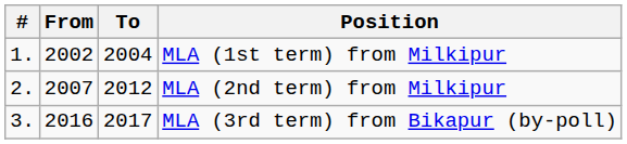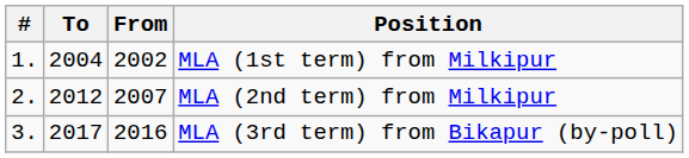 <table class="wikitable">
 <tr>
 <th>#</th>
+<th>To</th>
 <th>From</th>
-<th>To</th>
 <th>Position</th>
 </tr>
 <tr>
 <td>1.</td>
+<td>2004</td>
 <td>2002</td>
-<td>2004</td>
 <td><a href='#'>MLA</a> (1st term) from <a href='#'>Milkipur</a></td>
 </tr>
 <tr>
 <td>2.</td>
+<td>2012</td>
 <td>2007</td>
-<td>2012</td>
 <td><a href='#'>MLA</a> (2nd term) from <a href='#'>Milkipur</a></td>
 </tr>
 <tr>
 <td>3.</td>
+<td>2017</td>
 <td>2016</td>
-<td>2017</td>
 <td><a href='#'>MLA</a> (3rd term) from <a href='#'>Bikapur</a> (by-poll)</td>
 </tr>
 </table>
